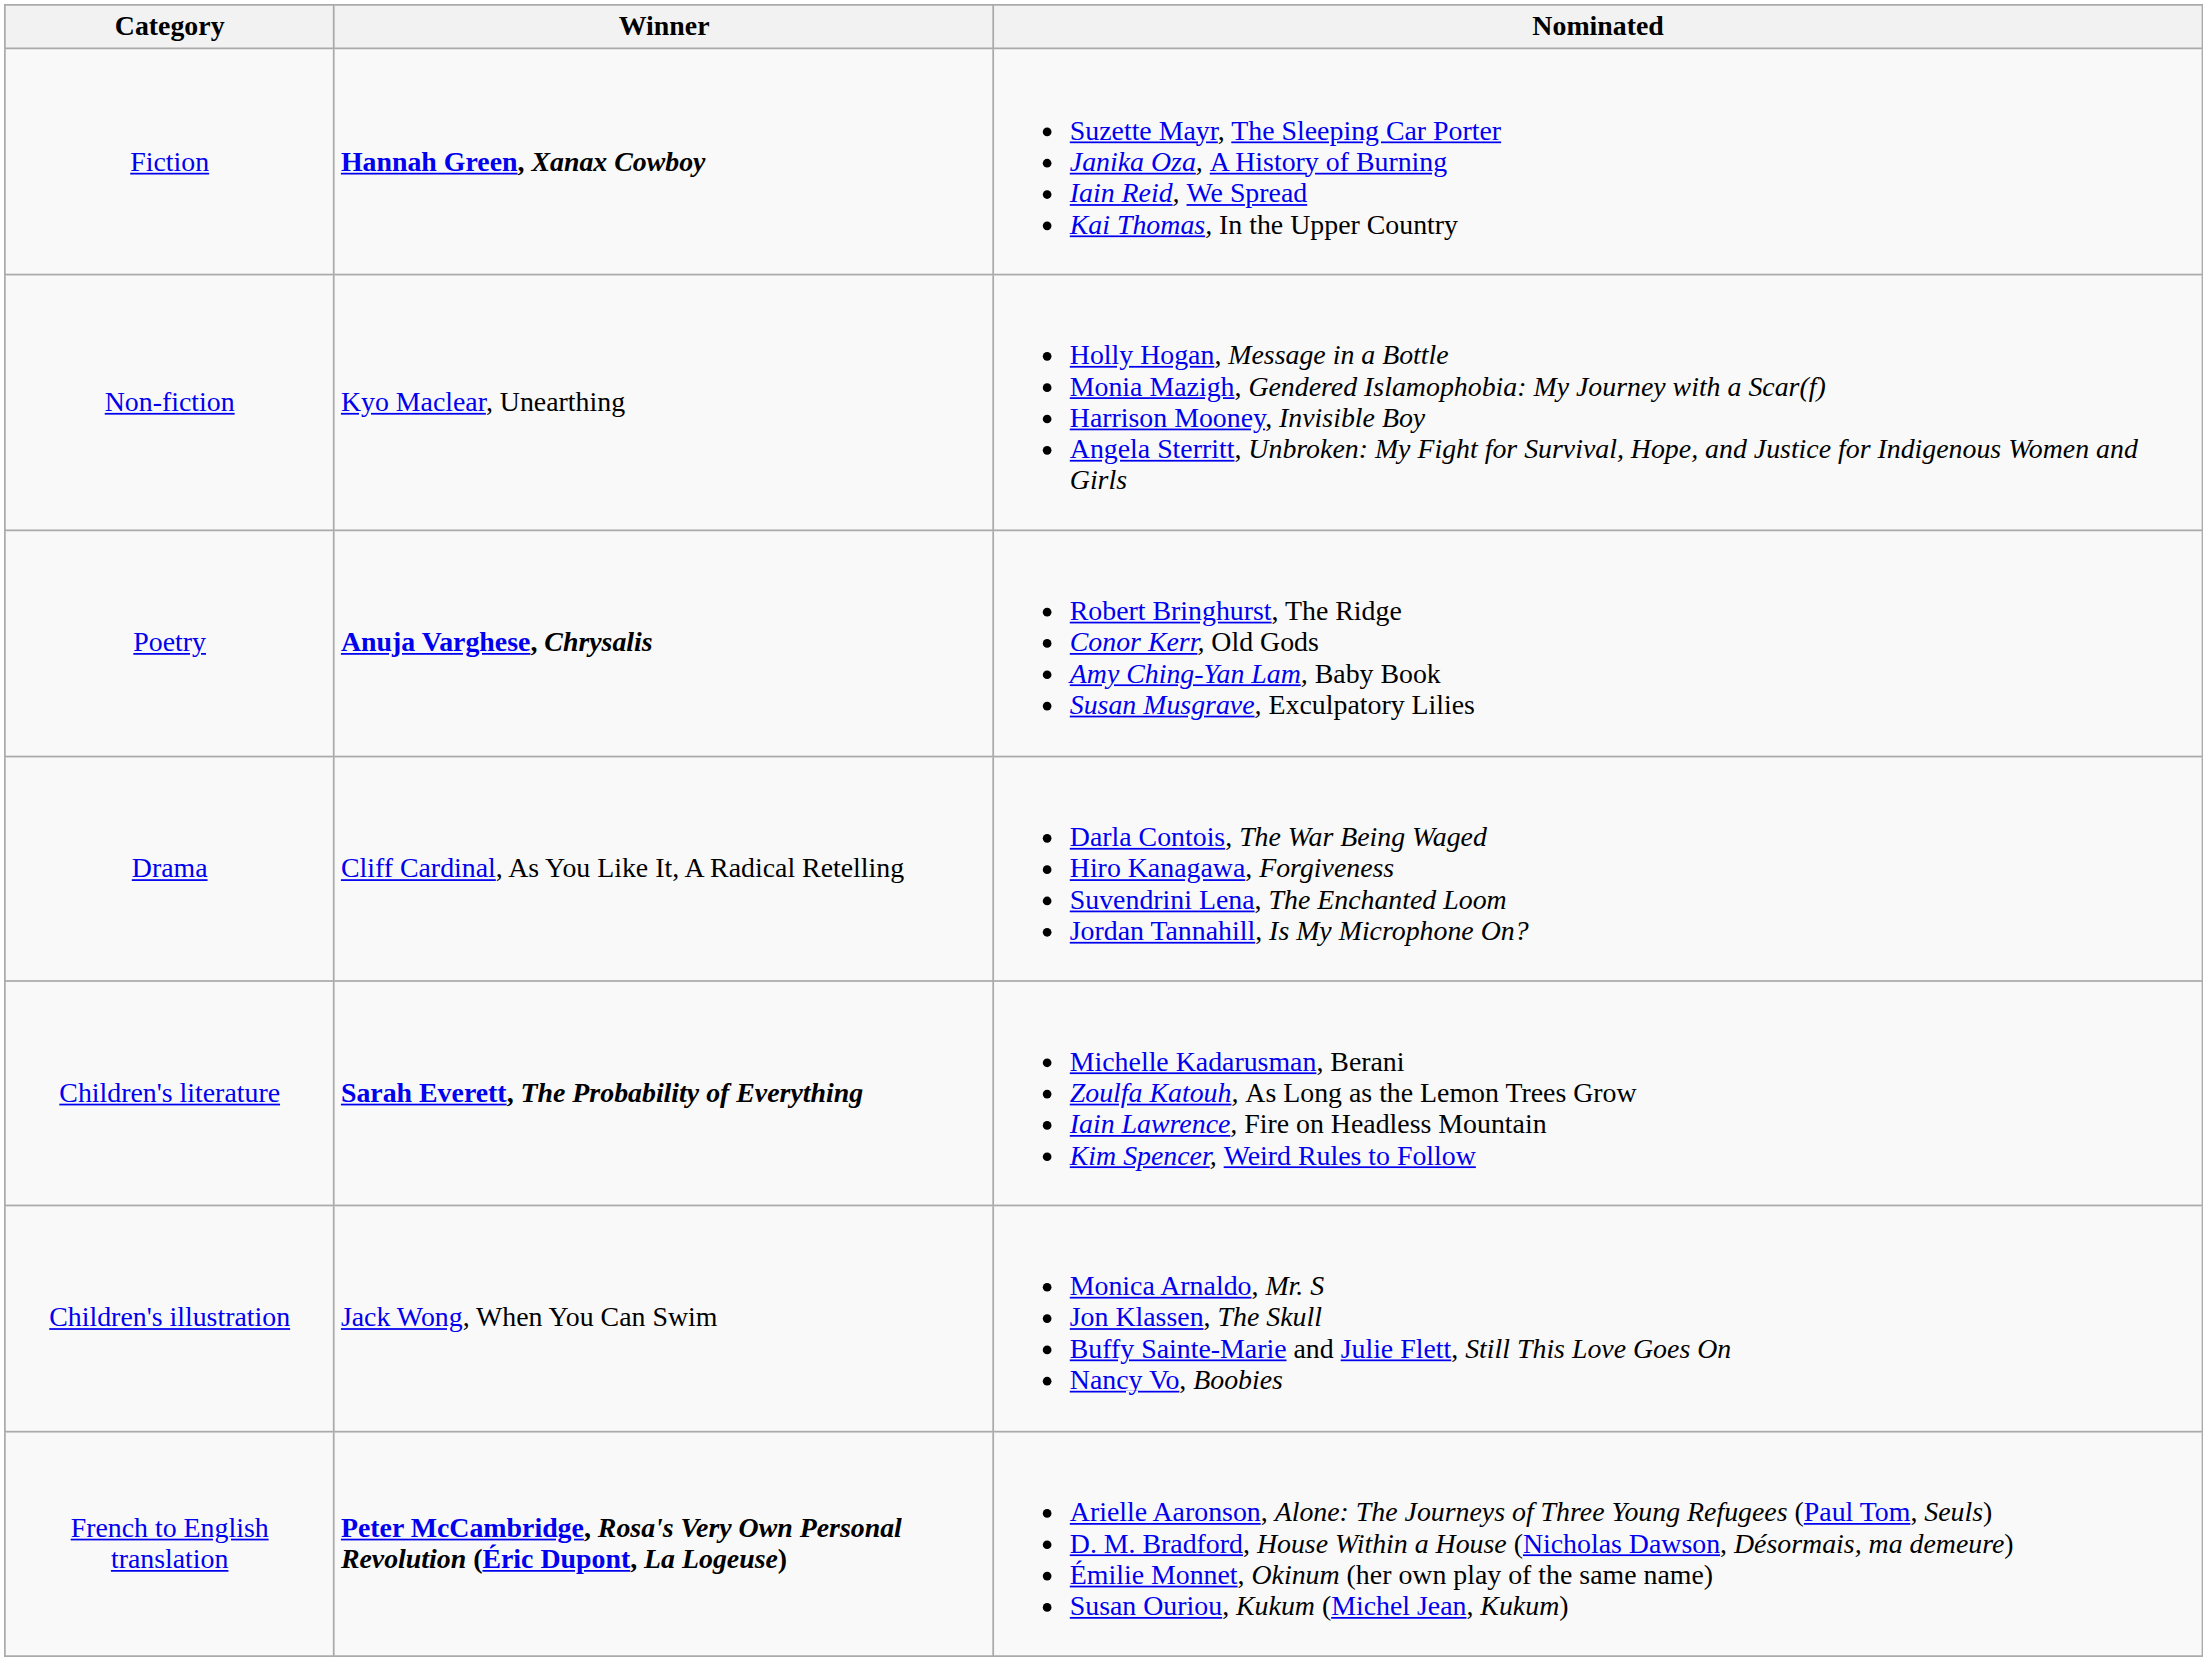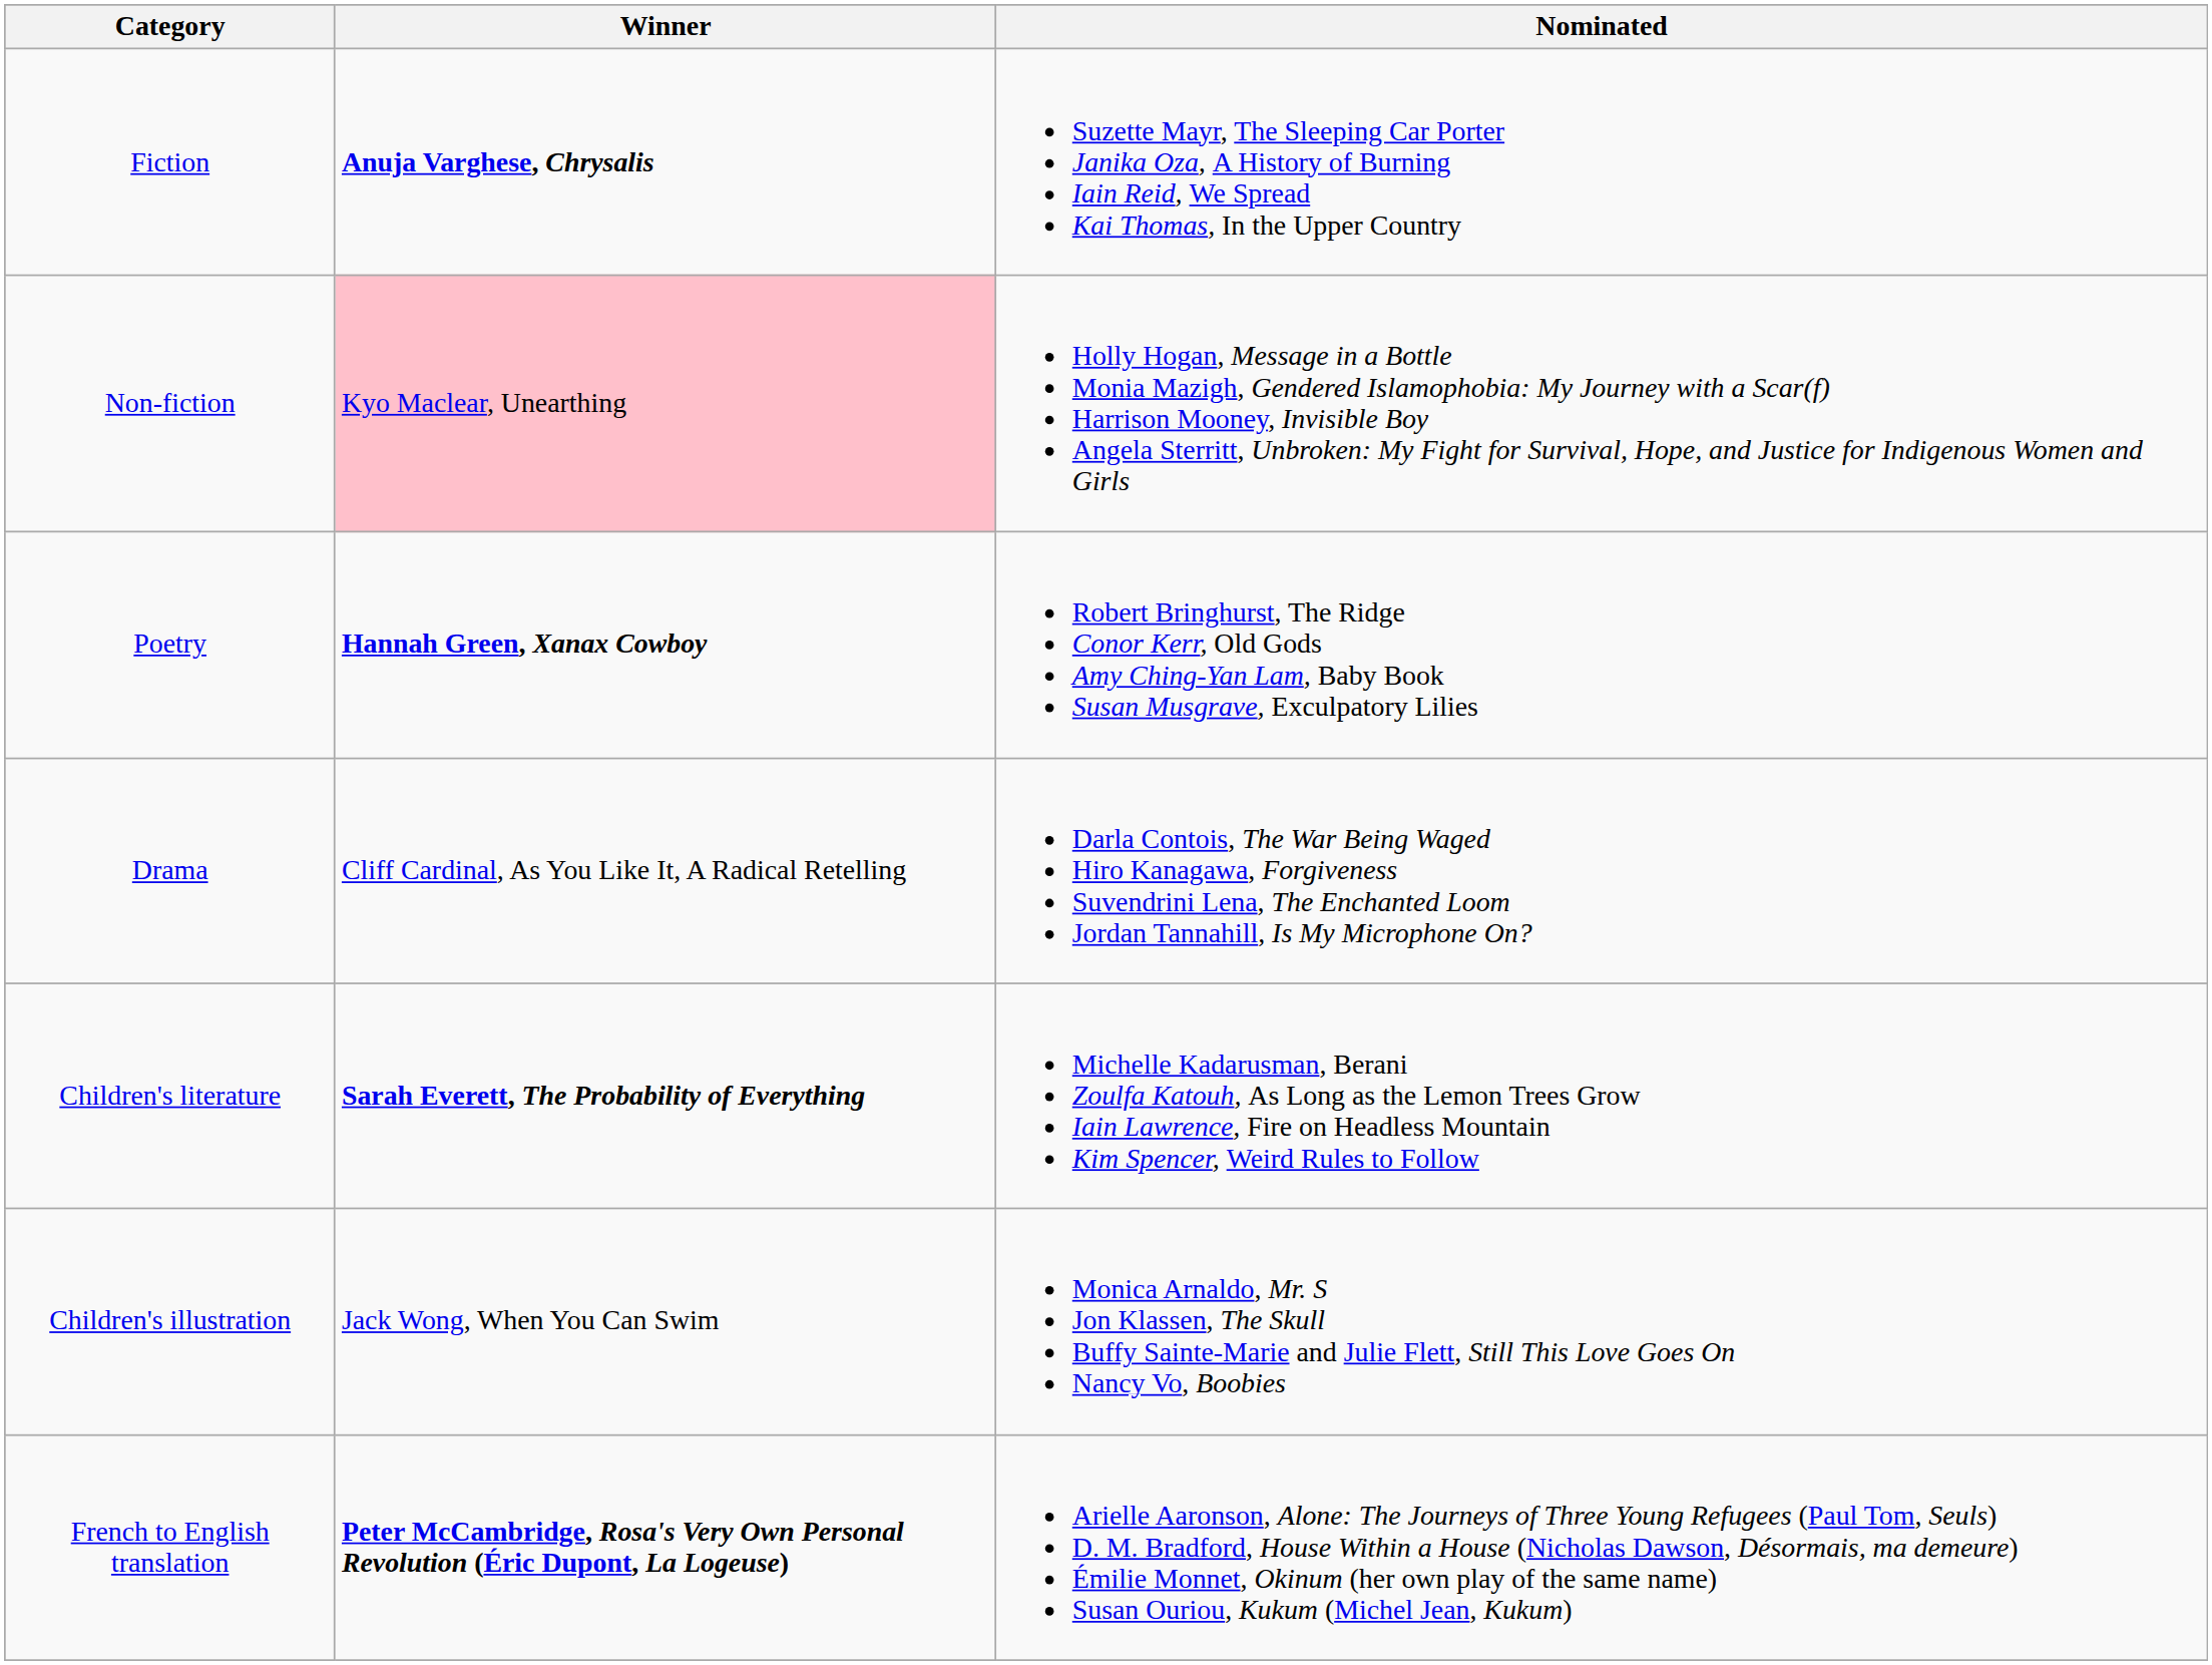 <table class="wikitable" width="100%">
 <tr>
 <th width=15%>Category</th>
 <th width=30%>Winner</th>
 <th width=55%>Nominated</th>
 </tr>
 <tr>
 <td align="center"><a href='#'>Fiction</a></td>
-<td> <strong><a href='#'>Hannah Green</a>, <em>Xanax Cowboy<strong><em></td>
+<td> <strong><a href='#'>Anuja Varghese</a>, <em>Chrysalis<strong><em></td>
 <td><br><ul><li><a href='#'>Suzette Mayr</a>, </em><a href='#'>The Sleeping Car Porter</a><em></li><li><a href='#'>Janika Oza</a>, </em><a href='#'>A History of Burning</a><em></li><li><a href='#'>Iain Reid</a>, </em><a href='#'>We Spread</a><em></li><li><a href='#'>Kai Thomas</a>, </em>In the Upper Country<em></li></ul></td>
 </tr>
 <tr>
 <td align="center"><a href='#'>Non-fiction</a></td>
-<td> </strong><a href='#'>Kyo Maclear</a>, </em>Unearthing</em></strong></td>
+<td style="background: pink;"> </strong><a href='#'>Kyo Maclear</a>, </em>Unearthing</em></strong></td>
 <td><br><ul><li><a href='#'>Holly Hogan</a>, <em>Message in a Bottle</em></li><li><a href='#'>Monia Mazigh</a>, <em>Gendered Islamophobia: My Journey with a Scar(f)</em></li><li><a href='#'>Harrison Mooney</a>, <em>Invisible Boy</em></li><li><a href='#'>Angela Sterritt</a>, <em>Unbroken: My Fight for Survival, Hope, and Justice for Indigenous Women and Girls</em></li></ul></td>
 </tr>
 <tr>
 <td align="center"><a href='#'>Poetry</a></td>
-<td> <strong><a href='#'>Anuja Varghese</a>, <em>Chrysalis<strong><em></td>
+<td> <strong><a href='#'>Hannah Green</a>, <em>Xanax Cowboy<strong><em></td>
 <td><br><ul><li><a href='#'>Robert Bringhurst</a>, </em>The Ridge<em></li><li><a href='#'>Conor Kerr</a>, </em>Old Gods<em></li><li><a href='#'>Amy Ching-Yan Lam</a>, </em>Baby Book<em></li><li><a href='#'>Susan Musgrave</a>, </em>Exculpatory Lilies<em></li></ul></td>
 </tr>
 <tr>
 <td align="center"><a href='#'>Drama</a></td>
 <td> </strong><a href='#'>Cliff Cardinal</a>, </em>As You Like It, A Radical Retelling</em></strong></td>
 <td><br><ul><li><a href='#'>Darla Contois</a>, <em>The War Being Waged</em></li><li><a href='#'>Hiro Kanagawa</a>, <em>Forgiveness</em></li><li><a href='#'>Suvendrini Lena</a>, <em>The Enchanted Loom</em></li><li><a href='#'>Jordan Tannahill</a>, <em>Is My Microphone On?</em></li></ul></td>
 </tr>
 <tr>
 <td align="center"><a href='#'>Children's literature</a></td>
 <td> <strong><a href='#'>Sarah Everett</a>, <em>The Probability of Everything<strong><em></td>
 <td><br><ul><li><a href='#'>Michelle Kadarusman</a>, </em>Berani<em></li><li><a href='#'>Zoulfa Katouh</a>, </em>As Long as the Lemon Trees Grow<em></li><li><a href='#'>Iain Lawrence</a>, </em>Fire on Headless Mountain<em></li><li><a href='#'>Kim Spencer</a>, </em><a href='#'>Weird Rules to Follow</a><em></li></ul></td>
 </tr>
 <tr>
 <td align="center"><a href='#'>Children's illustration</a></td>
 <td> </strong><a href='#'>Jack Wong</a>, </em>When You Can Swim</em></strong></td>
 <td><br><ul><li><a href='#'>Monica Arnaldo</a>, <em>Mr. S</em></li><li><a href='#'>Jon Klassen</a>, <em>The Skull</em></li><li><a href='#'>Buffy Sainte-Marie</a> and <a href='#'>Julie Flett</a>, <em>Still This Love Goes On</em></li><li><a href='#'>Nancy Vo</a>, <em>Boobies</em></li></ul></td>
 </tr>
 <tr>
 <td align="center"><a href='#'>French to English translation</a></td>
 <td> <strong><a href='#'>Peter McCambridge</a>, <em>Rosa's Very Own Personal Revolution</em> (<a href='#'>Éric Dupont</a>, <em>La Logeuse</em>)</strong></td>
 <td><br><ul><li><a href='#'>Arielle Aaronson</a>, <em>Alone: The Journeys of Three Young Refugees</em> (<a href='#'>Paul Tom</a>, <em>Seuls</em>)</li><li><a href='#'>D. M. Bradford</a>, <em>House Within a House</em> (<a href='#'>Nicholas Dawson</a>, <em>Désormais, ma demeure</em>)</li><li><a href='#'>Émilie Monnet</a>, <em>Okinum</em> (her own play of the same name)</li><li><a href='#'>Susan Ouriou</a>, <em>Kukum</em> (<a href='#'>Michel Jean</a>, <em>Kukum</em>)</li></ul></td>
 </tr>
 </table>
